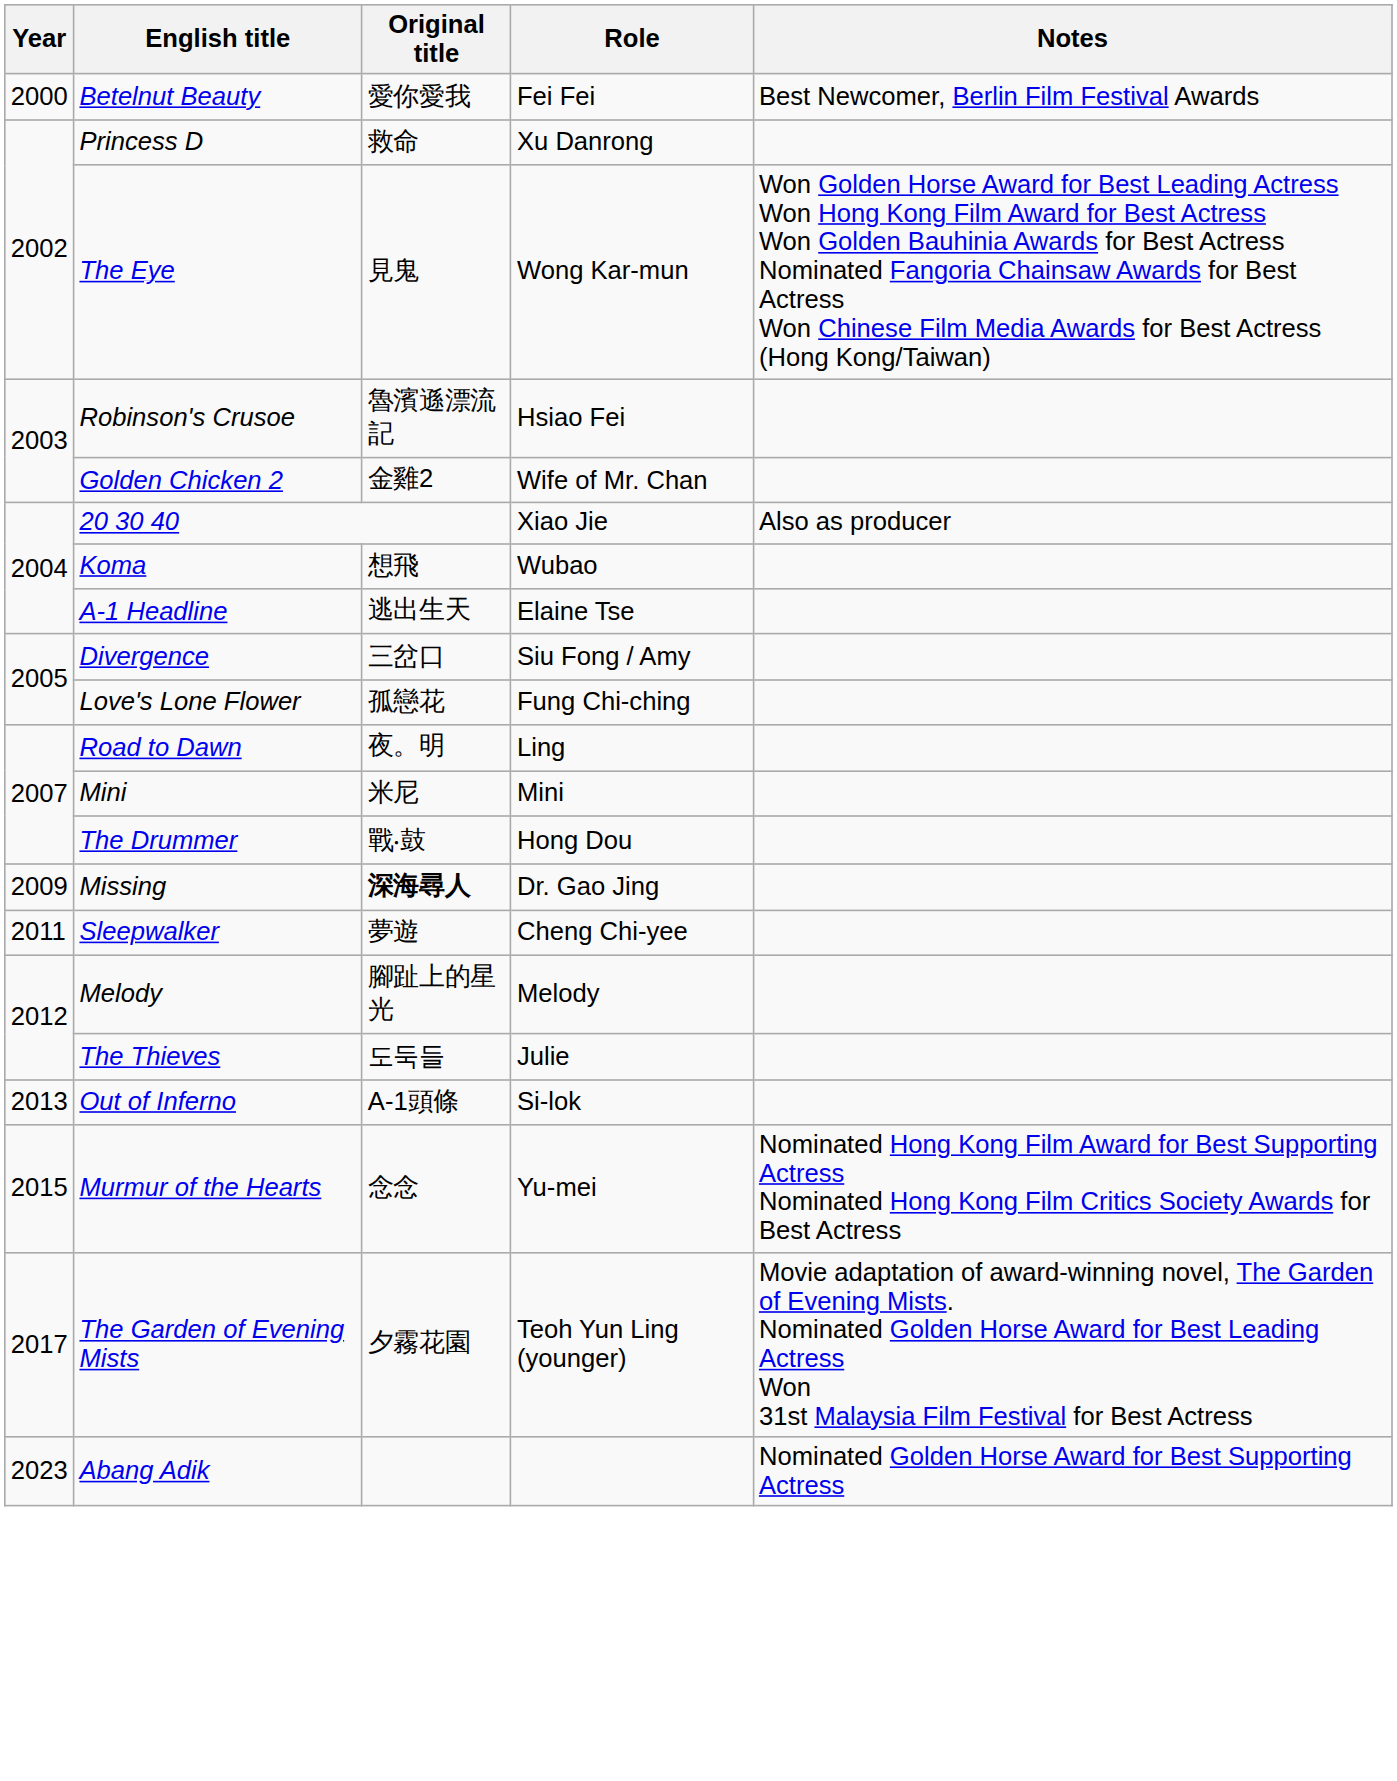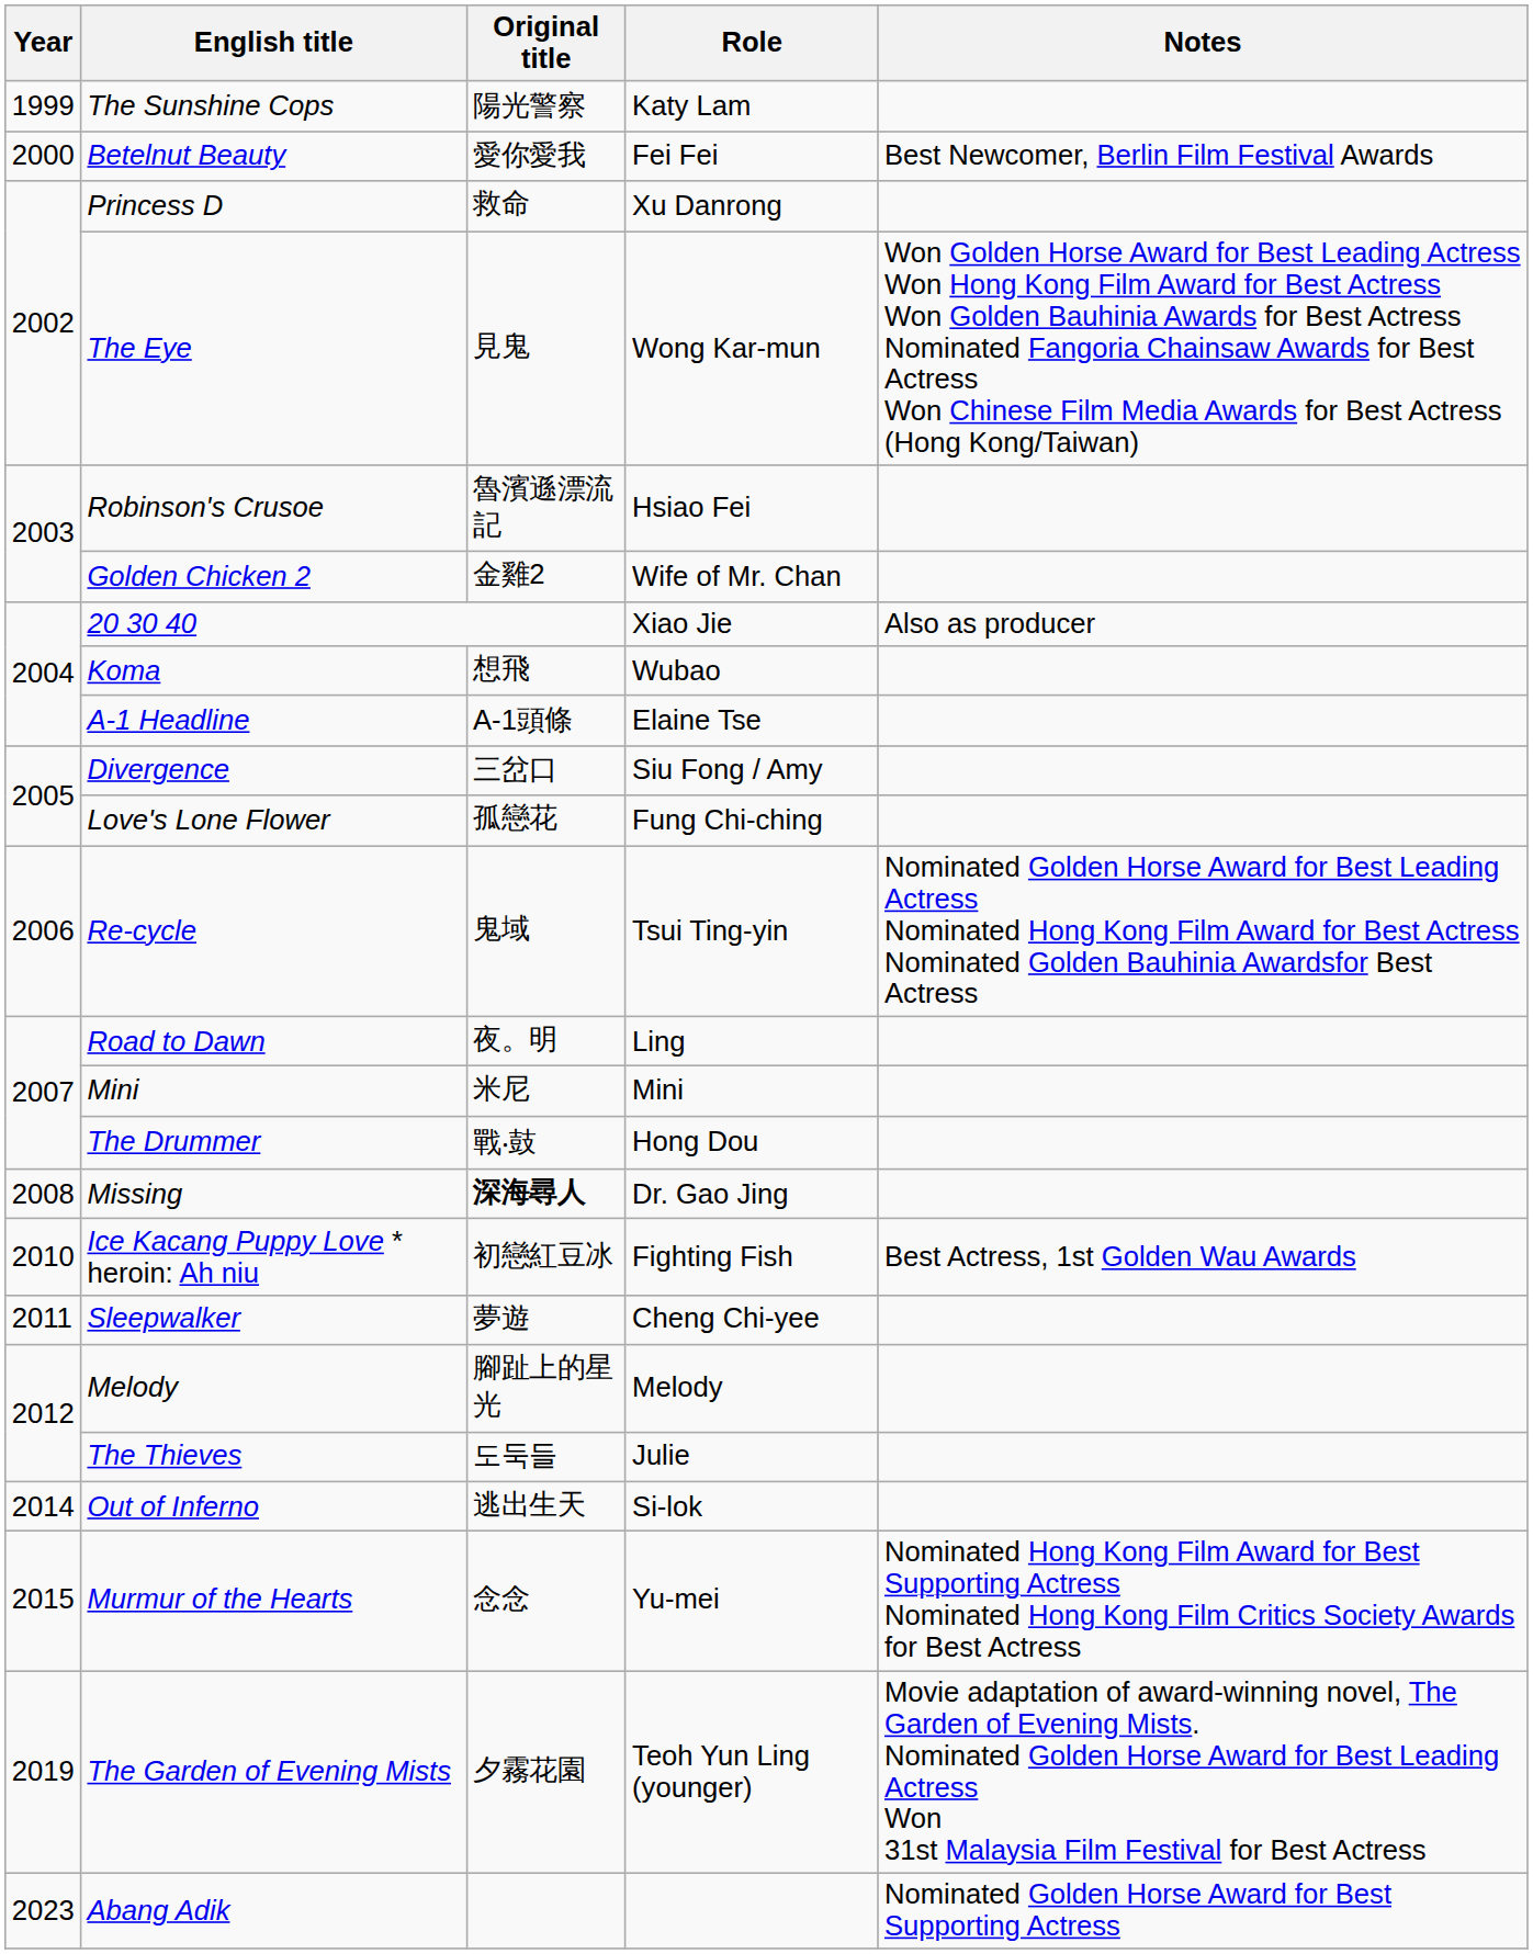 <table class="wikitable">
 <tr>
 <th>Year</th>
 <th>English title</th>
 <th>Original title</th>
 <th>Role</th>
 <th>Notes</th>
+</tr>
+<tr>
+<td>1999</td>
+<td><em>The Sunshine Cops</em></td>
+<td>陽光警察</td>
+<td>Katy Lam</td>
+<td></td>
 </tr>
 <tr>
 <td>2000</td>
 <td><em><a href='#'>Betelnut Beauty</a></em></td>
 <td>愛你愛我</td>
 <td>Fei Fei</td>
 <td>Best Newcomer, <a href='#'>Berlin Film Festival</a> Awards</td>
 </tr>
 <tr>
 <td rowspan=2>2002</td>
 <td><em>Princess D</em></td>
 <td>救命</td>
 <td>Xu Danrong</td>
 <td></td>
 </tr>
 <tr>
 <td><em><a href='#'>The Eye</a></em></td>
 <td>見鬼</td>
 <td>Wong Kar-mun</td>
 <td>Won <a href='#'>Golden Horse Award for Best Leading Actress</a><br>Won <a href='#'>Hong Kong Film Award for Best Actress</a><br>Won <a href='#'>Golden Bauhinia Awards</a> for Best Actress<br> Nominated <a href='#'>Fangoria Chainsaw Awards</a> for Best Actress<br> Won <a href='#'>Chinese Film Media Awards</a> for Best Actress (Hong Kong/Taiwan)</td>
 </tr>
 <tr>
 <td rowspan=2>2003</td>
 <td><em>Robinson's Crusoe</em></td>
 <td>魯濱遜漂流記</td>
 <td>Hsiao Fei</td>
 <td></td>
 </tr>
 <tr>
 <td><em><a href='#'>Golden Chicken 2</a></em></td>
 <td>金雞2</td>
 <td>Wife of Mr. Chan</td>
 <td></td>
 </tr>
 <tr>
 <td rowspan=3>2004</td>
 <td colspan=2><em><a href='#'>20 30 40</a></em></td>
 <td>Xiao Jie</td>
 <td>Also as producer</td>
 </tr>
 <tr>
 <td><em><a href='#'>Koma</a></em></td>
 <td>想飛</td>
 <td>Wubao</td>
 <td></td>
 </tr>
 <tr>
 <td><em><a href='#'>A-1 Headline</a></em></td>
-<td>逃出生天</td>
+<td>A-1頭條</td>
 <td>Elaine Tse</td>
 <td></td>
 </tr>
 <tr>
 <td rowspan=2>2005</td>
 <td><em><a href='#'>Divergence</a></em></td>
 <td>三岔口</td>
 <td>Siu Fong / Amy</td>
 <td></td>
 </tr>
 <tr>
 <td><em>Love's Lone Flower</em></td>
 <td>孤戀花</td>
 <td>Fung Chi-ching</td>
 <td></td>
+</tr>
+<tr>
+<td>2006</td>
+<td><em><a href='#'>Re-cycle</a></em></td>
+<td>鬼域</td>
+<td>Tsui Ting-yin</td>
+<td>Nominated <a href='#'>Golden Horse Award for Best Leading Actress</a><br>Nominated <a href='#'>Hong Kong Film Award for Best Actress</a><br>Nominated <a href='#'>Golden Bauhinia Awardsfor</a> Best Actress</td>
 </tr>
 <tr>
 <td rowspan=3>2007</td>
 <td><em><a href='#'>Road to Dawn</a></em></td>
 <td>夜。明</td>
 <td>Ling</td>
 <td></td>
 </tr>
 <tr>
 <td><em>Mini</em></td>
 <td>米尼</td>
 <td>Mini</td>
 <td></td>
 </tr>
 <tr>
 <td><em><a href='#'>The Drummer</a></em></td>
 <td>戰‧鼓</td>
 <td>Hong Dou</td>
 <td></td>
 </tr>
 <tr>
-<td>2009</td>
+<td>2008</td>
 <td><em>Missing</em></td>
 <td><strong>深海尋人</strong></td>
 <td>Dr. Gao Jing</td>
 <td></td>
+</tr>
+<tr>
+<td>2010</td>
+<td><em><a href='#'>Ice Kacang Puppy Love</a></em> * heroin: <a href='#'>Ah niu</a></td>
+<td>初戀紅豆冰</td>
+<td>Fighting Fish</td>
+<td>Best Actress, 1st <a href='#'>Golden Wau Awards</a></td>
 </tr>
 <tr>
 <td>2011</td>
 <td><em><a href='#'>Sleepwalker</a></em></td>
 <td>夢遊</td>
 <td>Cheng Chi-yee</td>
 <td></td>
 </tr>
 <tr>
 <td rowspan=2>2012</td>
 <td><em>Melody</em></td>
 <td>腳趾上的星光</td>
 <td>Melody</td>
 <td></td>
 </tr>
 <tr>
 <td><em><a href='#'>The Thieves</a></em></td>
 <td>도둑들</td>
 <td>Julie</td>
 <td></td>
 </tr>
 <tr>
-<td>2013</td>
+<td>2014</td>
 <td><em><a href='#'>Out of Inferno</a></em></td>
-<td>A-1頭條</td>
+<td>逃出生天</td>
 <td>Si-lok</td>
 <td></td>
 </tr>
 <tr>
 <td>2015</td>
 <td><em><a href='#'>Murmur of the Hearts</a></em></td>
 <td>念念</td>
 <td>Yu-mei</td>
 <td>Nominated <a href='#'>Hong Kong Film Award for Best Supporting Actress</a><br>Nominated <a href='#'>Hong Kong Film Critics Society Awards</a> for Best Actress</td>
 </tr>
 <tr>
-<td>2017</td>
+<td>2019</td>
 <td><em><a href='#'>The Garden of Evening Mists</a></em></td>
 <td>夕霧花園</td>
 <td>Teoh Yun Ling (younger)</td>
 <td>Movie adaptation of award-winning novel, <a href='#'>The Garden of Evening Mists</a>. <br>Nominated <a href='#'>Golden Horse Award for Best Leading Actress</a> <br> Won <br>31st <a href='#'>Malaysia Film Festival</a> for Best Actress</td>
 </tr>
 <tr>
 <td>2023</td>
 <td><em><a href='#'>Abang Adik</a></em></td>
 <td></td>
 <td></td>
 <td>Nominated <a href='#'>Golden Horse Award for Best Supporting Actress</a></td>
 </tr>
 </table>
